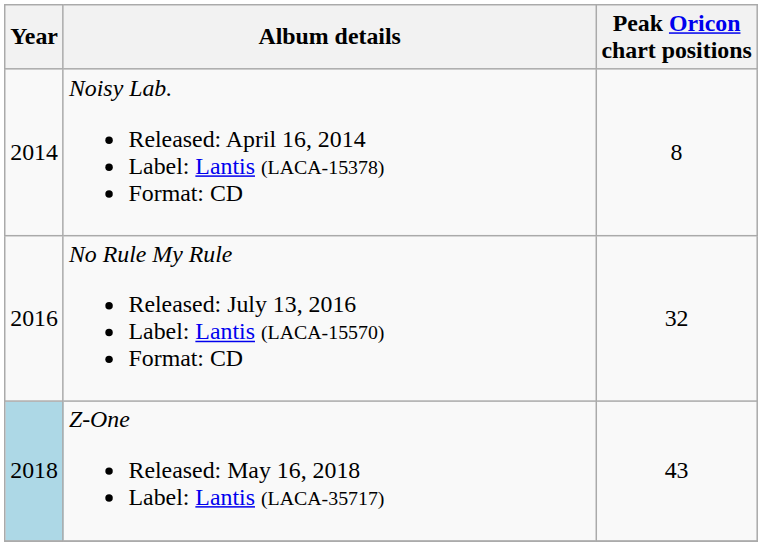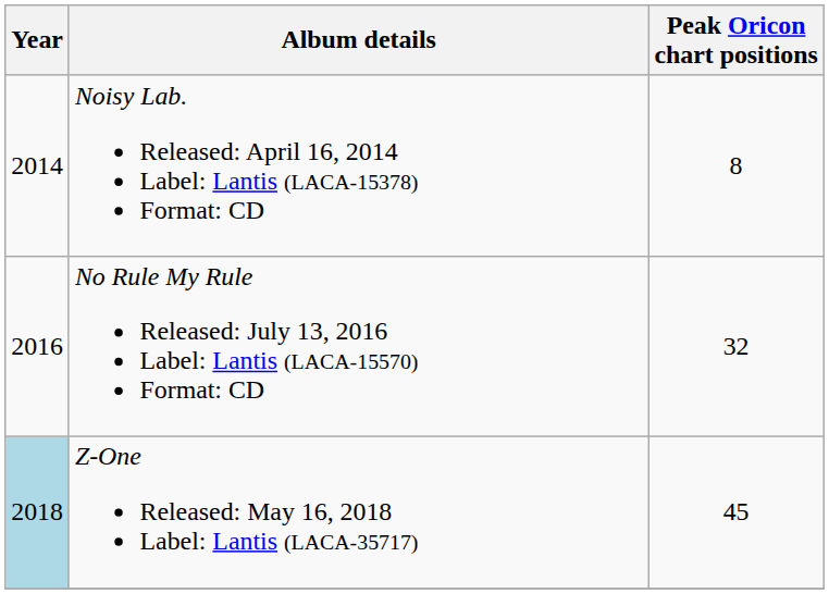 <table class="wikitable" border="1">
 <tr>
 <th rowspan="1">Year</th>
 <th rowspan="1" width="350">Album details</th>
 <th colspan="1">Peak <a href='#'>Oricon</a><br> chart positions</th>
 </tr>
 <tr>
 <td>2014</td>
 <td align="left"><em>Noisy Lab.</em><br><ul><li>Released: April 16, 2014</li><li>Label: <a href='#'>Lantis</a> <small>(LACA-15378)</small></li><li>Format: CD</li></ul></td>
 <td align="center">8</td>
 </tr>
 <tr>
 <td>2016</td>
 <td align="left"><em>No Rule My Rule</em><br><ul><li>Released: July 13, 2016</li><li>Label: <a href='#'>Lantis</a> <small>(LACA-15570)</small></li><li>Format: CD</li></ul></td>
 <td align="center">32</td>
 </tr>
 <tr>
 <td style="background: lightblue;">2018</td>
 <td><em>Z-One</em><br><ul><li>Released: May 16, 2018</li><li>Label: <a href='#'>Lantis</a> <small>(LACA-35717)</small></li></ul></td>
-<td align="center">43</td>
+<td align="center">45</td>
 </tr>
 <tr>
 </tr>
 </table>
